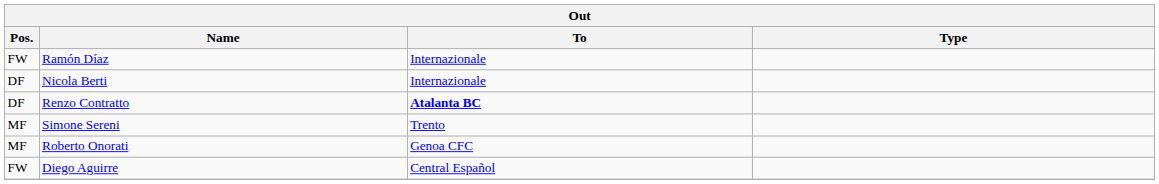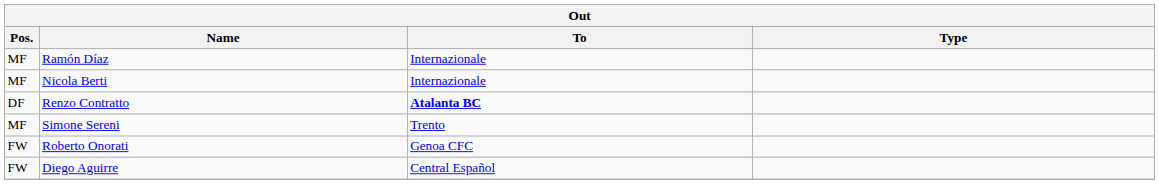 <table class="wikitable" style="font-size:90%;width:99%;">
 <tr>
 <th colspan="4">Out</th>
 </tr>
 <tr>
 <th width=3%>Pos.</th>
 <th width=32%>Name</th>
 <th width=30%>To</th>
 <th width=35%>Type</th>
 </tr>
 <tr>
-<td>FW</td>
+<td>MF</td>
 <td><a href='#'>Ramón Díaz</a></td>
 <td><a href='#'>Internazionale</a></td>
 <td></td>
 </tr>
 <tr>
-<td>DF</td>
+<td>MF</td>
 <td><a href='#'>Nicola Berti</a></td>
 <td><a href='#'>Internazionale</a></td>
 <td></td>
 </tr>
 <tr>
 <td>DF</td>
 <td><a href='#'>Renzo Contratto</a></td>
 <td><strong><a href='#'>Atalanta BC</a></strong></td>
 <td></td>
 </tr>
 <tr>
 <td>MF</td>
 <td><a href='#'>Simone Sereni</a></td>
 <td><a href='#'>Trento</a></td>
 <td></td>
 </tr>
 <tr>
-<td>MF</td>
+<td>FW</td>
 <td><a href='#'>Roberto Onorati</a></td>
 <td><a href='#'>Genoa CFC</a></td>
 <td></td>
 </tr>
 <tr>
 <td>FW</td>
 <td><a href='#'>Diego Aguirre</a></td>
 <td><a href='#'>Central Español</a></td>
 <td></td>
 </tr>
 <tr>
 </tr>
 </table>
